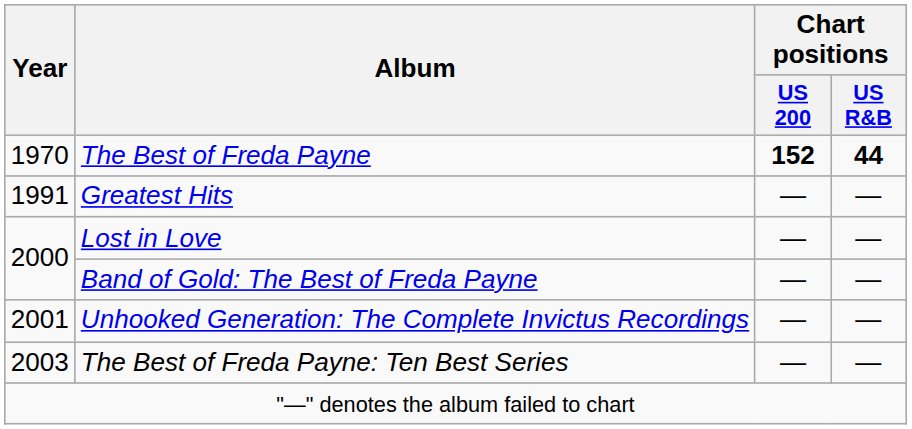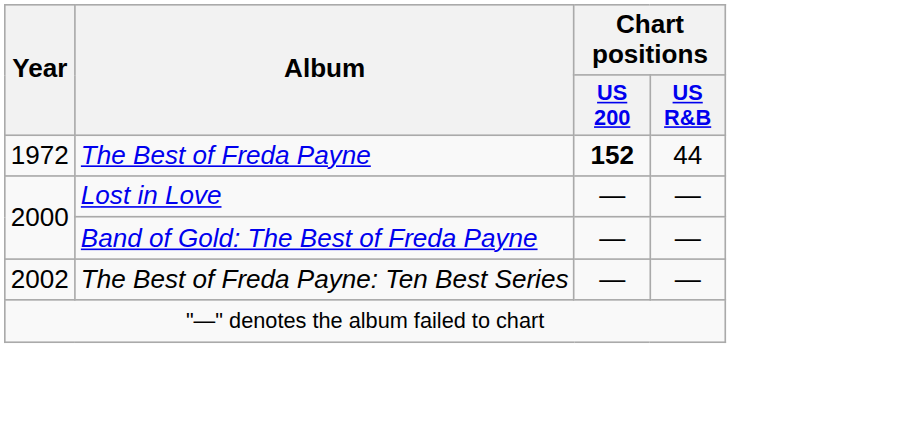 <table class="wikitable" style="text-align:center;">
 <tr>
 <th rowspan="2">Year</th>
 <th rowspan="2">Album</th>
 <th colspan="2">Chart positions</th>
 </tr>
 <tr style="font-size:smaller;">
 <th width="40"><a href='#'>US 200</a><br></th>
 <th width="40"><a href='#'>US R&B</a><br></th>
 </tr>
 <tr>
-<td>1970</td>
+<td>1972</td>
 <td align="left"><em><a href='#'>The Best of Freda Payne</a></em></td>
 <td align="center"><strong>152</strong></td>
-<td align="center"><strong>44</strong></td>
-</tr>
-<tr>
-<td>1991</td>
-<td align="left"><em><a href='#'>Greatest Hits</a></em></td>
-<td align="center">—</td>
-<td align="center">—</td>
+<td align="center">44</td>
 </tr>
 <tr>
 <td rowspan="2">2000</td>
 <td align="left"><em><a href='#'>Lost in Love</a></em></td>
 <td align="center">—</td>
 <td align="center">—</td>
 </tr>
 <tr>
 <td align="left"><em><a href='#'>Band of Gold: The Best of Freda Payne</a></em></td>
 <td align="center">—</td>
 <td align="center">—</td>
 </tr>
 <tr>
-<td>2001</td>
-<td align="left"><em><a href='#'>Unhooked Generation: The Complete Invictus Recordings</a></em></td>
-<td align="center">—</td>
-<td align="center">—</td>
-</tr>
-<tr>
-<td>2003</td>
+<td>2002</td>
 <td align="left"><em>The Best of Freda Payne: Ten Best Series</em></td>
 <td align="center">—</td>
 <td align="center">—</td>
 </tr>
 <tr>
 <td style="text-align:center;" colspan="4"><small>"—" denotes the album failed to chart</small></td>
 </tr>
 </table>
